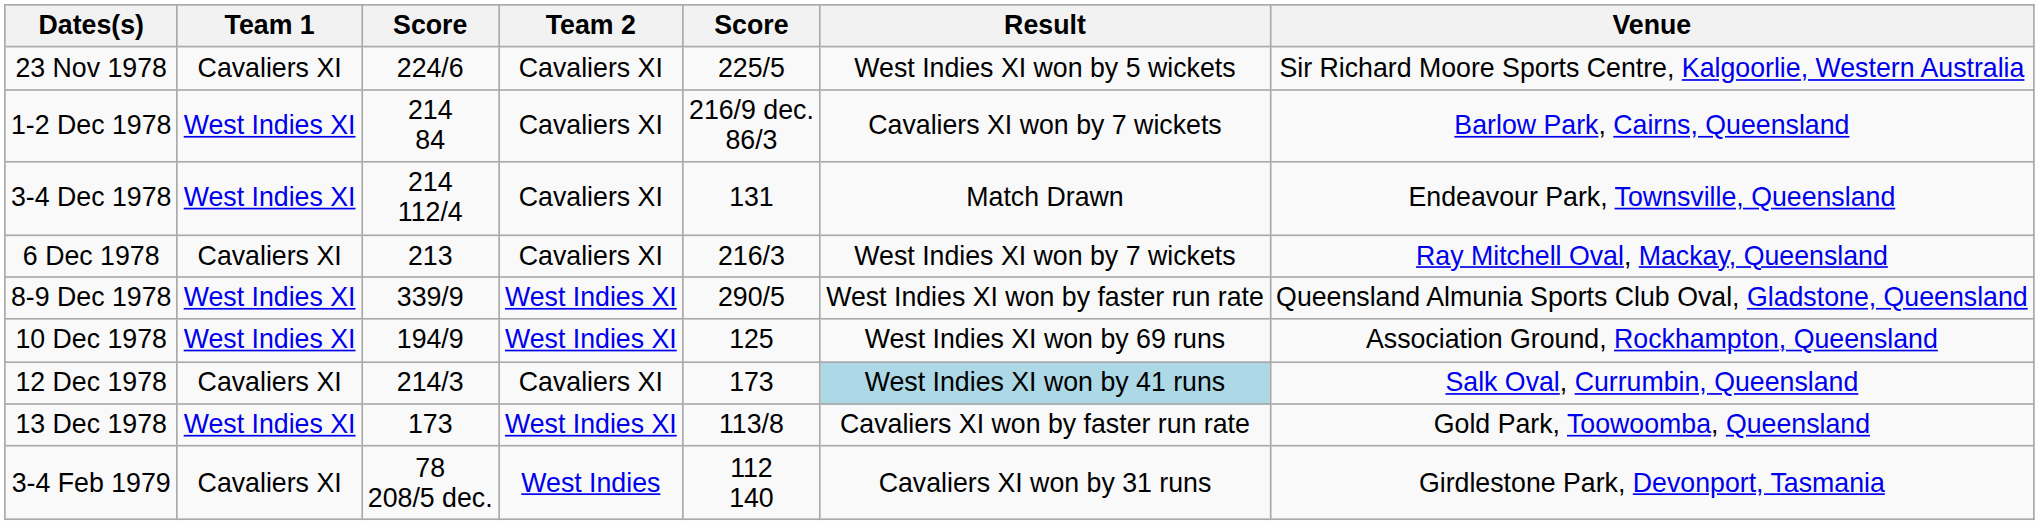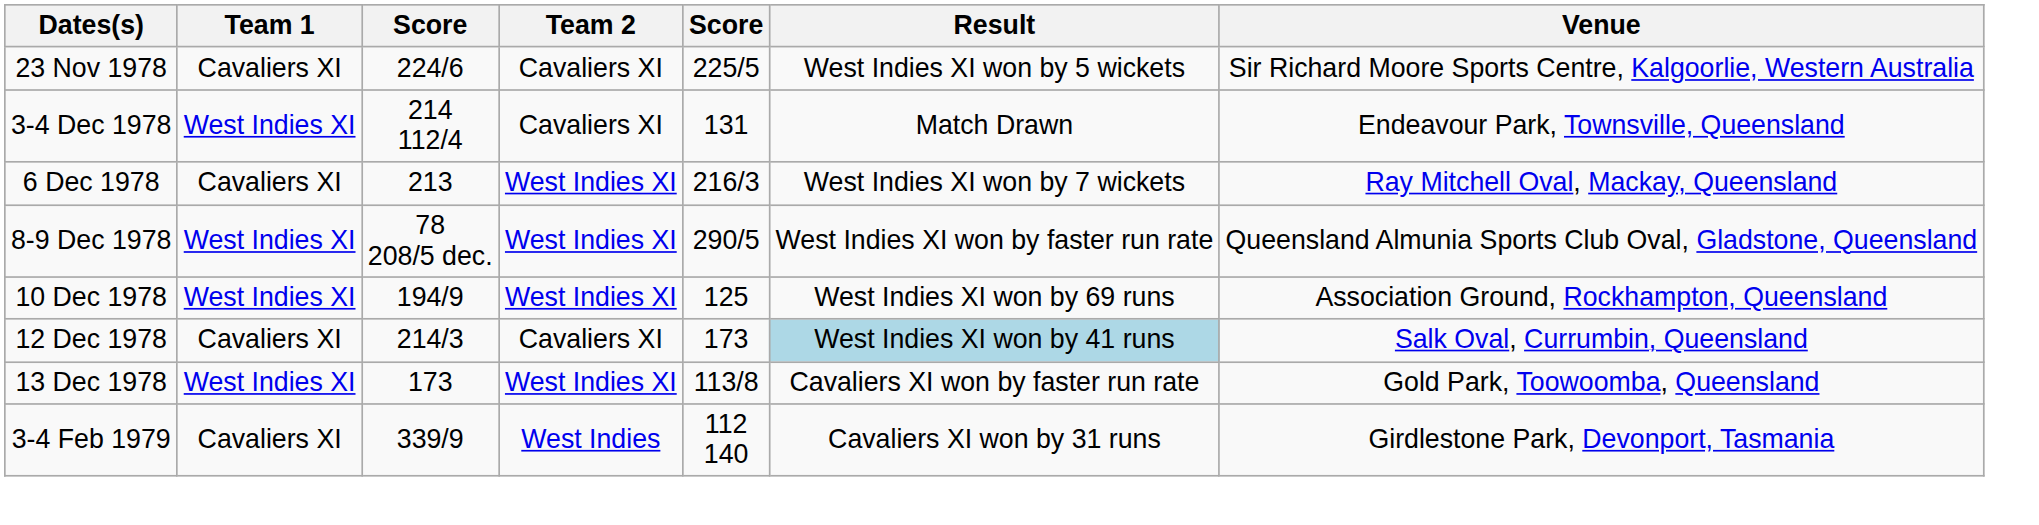 <table class="wikitable" style="text-align:center;">
 <tr>
 <th>Dates(s)</th>
 <th>Team 1</th>
 <th>Score</th>
 <th>Team 2</th>
 <th>Score</th>
 <th>Result</th>
 <th>Venue</th>
 </tr>
 <tr>
 <td>23 Nov 1978</td>
 <td> Cavaliers XI</td>
 <td>224/6</td>
 <td> Cavaliers XI</td>
 <td>225/5</td>
 <td>West Indies XI won by 5 wickets</td>
 <td>Sir Richard Moore Sports Centre, <a href='#'>Kalgoorlie, Western Australia</a></td>
 </tr>
 <tr>
-<td>1-2 Dec 1978</td>
-<td> <a href='#'>West Indies XI</a></td>
-<td>214<br>84</td>
-<td> Cavaliers XI</td>
-<td>216/9 dec.<br>86/3</td>
-<td>Cavaliers XI won by 7 wickets</td>
-<td><a href='#'>Barlow Park</a>, <a href='#'>Cairns, Queensland</a></td>
-</tr>
-<tr>
 <td>3-4 Dec 1978</td>
 <td> <a href='#'>West Indies XI</a></td>
 <td>214<br>112/4</td>
 <td> Cavaliers XI</td>
 <td>131</td>
 <td>Match Drawn</td>
 <td>Endeavour Park, <a href='#'>Townsville, Queensland</a></td>
 </tr>
 <tr>
 <td>6 Dec 1978</td>
 <td> Cavaliers XI</td>
 <td>213</td>
-<td> Cavaliers XI</td>
+<td> <a href='#'>West Indies XI</a></td>
 <td>216/3</td>
 <td>West Indies XI won by 7 wickets</td>
 <td><a href='#'>Ray Mitchell Oval</a>, <a href='#'>Mackay, Queensland</a></td>
 </tr>
 <tr>
 <td>8-9 Dec 1978</td>
 <td> <a href='#'>West Indies XI</a></td>
-<td>339/9</td>
+<td>78<br>208/5 dec.</td>
 <td> <a href='#'>West Indies XI</a></td>
 <td>290/5</td>
 <td>West Indies XI won by faster run rate</td>
 <td>Queensland Almunia Sports Club Oval, <a href='#'>Gladstone, Queensland</a></td>
 </tr>
 <tr>
 <td>10 Dec 1978</td>
 <td> <a href='#'>West Indies XI</a></td>
 <td>194/9</td>
 <td> <a href='#'>West Indies XI</a></td>
 <td>125</td>
 <td>West Indies XI won by 69 runs</td>
 <td>Association Ground, <a href='#'>Rockhampton, Queensland</a></td>
 </tr>
 <tr>
 <td>12 Dec 1978</td>
 <td> Cavaliers XI</td>
 <td>214/3</td>
 <td> Cavaliers XI</td>
 <td>173</td>
 <td style="background: lightblue;">West Indies XI won by 41 runs</td>
 <td><a href='#'>Salk Oval</a>, <a href='#'>Currumbin, Queensland</a></td>
 </tr>
 <tr>
 <td>13 Dec 1978</td>
 <td> <a href='#'>West Indies XI</a></td>
 <td>173</td>
 <td> <a href='#'>West Indies XI</a></td>
 <td>113/8</td>
 <td>Cavaliers XI won by faster run rate</td>
 <td>Gold Park, <a href='#'>Toowoomba</a>, <a href='#'>Queensland</a></td>
 </tr>
 <tr>
 <td>3-4 Feb 1979</td>
 <td> Cavaliers XI</td>
-<td>78<br>208/5 dec.</td>
+<td>339/9</td>
 <td> <a href='#'>West Indies</a></td>
 <td>112<br>140</td>
 <td>Cavaliers XI won by 31 runs</td>
 <td>Girdlestone Park, <a href='#'>Devonport, Tasmania</a></td>
 </tr>
 </table>
